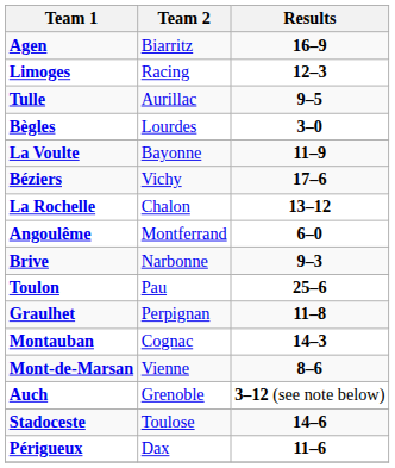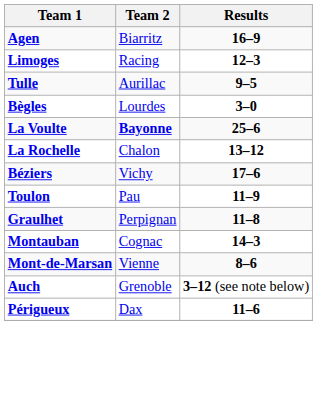 <table class="wikitable">
 <tr>
 <th>Team 1</th>
 <th>Team 2</th>
 <th>Results</th>
 </tr>
 <tr>
 <td><strong><a href='#'>Agen</a></strong></td>
 <td><a href='#'>Biarritz</a></td>
 <td align="center"><strong>16–9</strong></td>
 </tr>
 <tr bgcolor="white">
 <td><strong><a href='#'>Limoges</a></strong></td>
 <td><a href='#'>Racing</a></td>
 <td align="center"><strong>12–3</strong></td>
 </tr>
 <tr>
 <td><strong><a href='#'>Tulle</a></strong></td>
 <td><a href='#'>Aurillac</a></td>
 <td align="center"><strong>9–5</strong></td>
 </tr>
 <tr bgcolor="white">
 <td><strong><a href='#'>Bègles</a></strong></td>
 <td><a href='#'>Lourdes</a></td>
 <td align="center"><strong>3–0</strong></td>
 </tr>
 <tr>
 <td><strong><a href='#'>La Voulte</a></strong></td>
-<td><a href='#'>Bayonne</a></td>
-<td align="center"><strong>11–9</strong></td>
+<td><strong><a href='#'>Bayonne</a></strong></td>
+<td align="center"><strong>25–6</strong></td>
+</tr>
+<tr bgcolor="white">
+<td><strong><a href='#'>La Rochelle</a> </strong></td>
+<td><a href='#'>Chalon</a></td>
+<td align="center"><strong>13–12</strong></td>
 </tr>
 <tr>
 <td><strong><a href='#'>Béziers</a></strong></td>
 <td><a href='#'>Vichy</a></td>
 <td align="center"><strong>17–6</strong></td>
 </tr>
 <tr bgcolor="white">
-<td><strong><a href='#'>La Rochelle</a> </strong></td>
-<td><a href='#'>Chalon</a></td>
-<td align="center"><strong>13–12</strong></td>
-</tr>
-<tr bgcolor="white">
-<td><strong><a href='#'>Angoulême</a></strong></td>
-<td><a href='#'>Montferrand</a></td>
-<td align="center"><strong>6–0</strong></td>
-</tr>
-<tr>
-<td><strong><a href='#'>Brive</a></strong></td>
-<td><a href='#'>Narbonne</a></td>
-<td align="center"><strong>9–3</strong></td>
-</tr>
-<tr bgcolor="white">
 <td><strong><a href='#'>Toulon</a></strong></td>
 <td><a href='#'>Pau</a></td>
-<td align="center"><strong>25–6</strong></td>
+<td align="center"><strong>11–9</strong></td>
 </tr>
 <tr>
 <td><strong><a href='#'>Graulhet</a></strong></td>
 <td><a href='#'>Perpignan</a></td>
 <td align="center"><strong>11–8</strong></td>
 </tr>
 <tr bgcolor="white">
 <td><strong><a href='#'>Montauban</a></strong></td>
 <td><a href='#'>Cognac</a></td>
 <td align="center"><strong>14–3</strong></td>
 </tr>
 <tr>
 <td><strong><a href='#'>Mont-de-Marsan</a></strong></td>
 <td><a href='#'>Vienne</a></td>
 <td align="center"><strong>8–6</strong></td>
 </tr>
 <tr bgcolor="white">
 <td><strong><a href='#'>Auch</a></strong></td>
 <td><a href='#'>Grenoble</a></td>
 <td align="center"><strong>3–12</strong> (see note below)</td>
 </tr>
-<tr>
-<td><strong><a href='#'>Stadoceste</a></strong></td>
-<td><a href='#'>Toulose</a></td>
-<td align="center"><strong>14–6</strong></td>
-</tr>
 <tr bgcolor="white">
 <td><strong><a href='#'>Périgueux</a></strong></td>
 <td><a href='#'>Dax</a></td>
 <td align="center"><strong>11–6</strong></td>
 </tr>
 <tr>
 </tr>
 </table>
